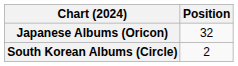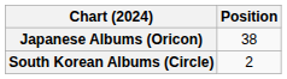 <table class="wikitable sortable plainrowheaders" style="text-align:center">
 <tr>
 <th scope="col">Chart (2024)</th>
 <th scope="col">Position</th>
 </tr>
 <tr>
 <th scope="row">Japanese Albums (Oricon)</th>
-<td>32</td>
+<td>38</td>
 </tr>
 <tr>
 <th scope="row">South Korean Albums (Circle)</th>
 <td>2</td>
 </tr>
 </table>
